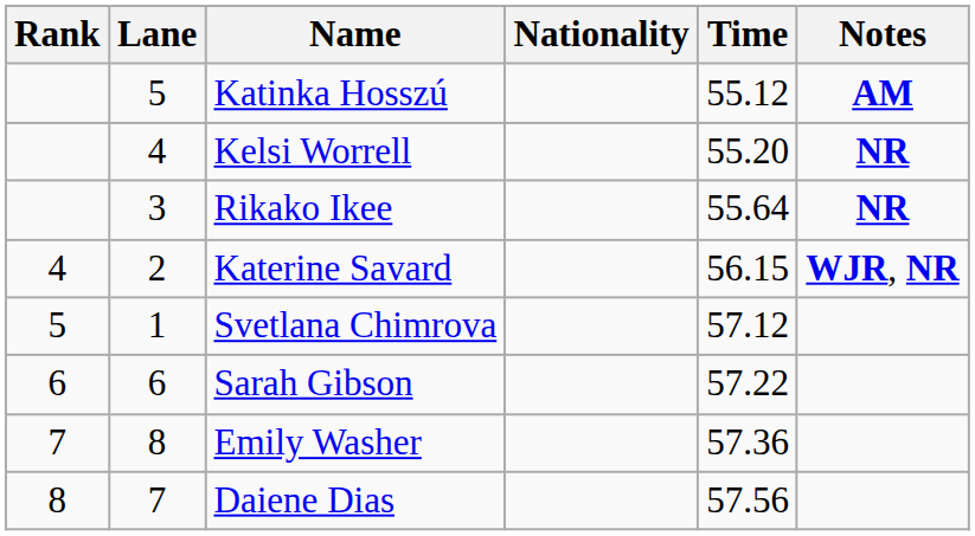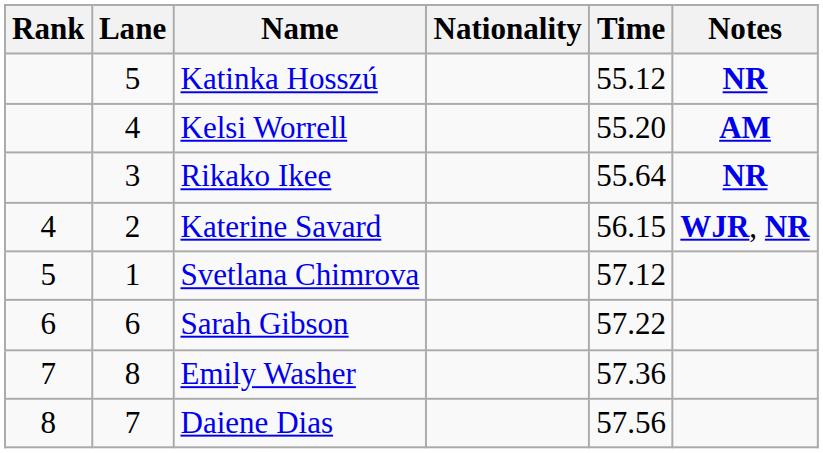 <table class="wikitable sortable" style="text-align:center">
 <tr>
 <th>Rank</th>
 <th>Lane</th>
 <th>Name</th>
 <th>Nationality</th>
 <th>Time</th>
 <th>Notes</th>
 </tr>
 <tr>
 <td></td>
 <td>5</td>
 <td align=left><a href='#'>Katinka Hosszú</a></td>
 <td align=left></td>
 <td>55.12</td>
-<td><strong><a href='#'>AM</a></strong></td>
+<td><strong><a href='#'>NR</a></strong></td>
 </tr>
 <tr>
 <td></td>
 <td>4</td>
 <td align=left><a href='#'>Kelsi Worrell</a></td>
 <td align=left></td>
 <td>55.20</td>
-<td><strong><a href='#'>NR</a></strong></td>
+<td><strong><a href='#'>AM</a></strong></td>
 </tr>
 <tr>
 <td></td>
 <td>3</td>
 <td align=left><a href='#'>Rikako Ikee</a></td>
 <td align=left></td>
 <td>55.64</td>
 <td><strong><a href='#'>NR</a></strong></td>
 </tr>
 <tr>
 <td>4</td>
 <td>2</td>
 <td align=left><a href='#'>Katerine Savard</a></td>
 <td align=left></td>
 <td>56.15</td>
 <td><strong><a href='#'>WJR</a></strong>, <strong><a href='#'>NR</a></strong></td>
 </tr>
 <tr>
 <td>5</td>
 <td>1</td>
 <td align=left><a href='#'>Svetlana Chimrova</a></td>
 <td align=left></td>
 <td>57.12</td>
 <td></td>
 </tr>
 <tr>
 <td>6</td>
 <td>6</td>
 <td align=left><a href='#'>Sarah Gibson</a></td>
 <td align=left></td>
 <td>57.22</td>
 <td></td>
 </tr>
 <tr>
 <td>7</td>
 <td>8</td>
 <td align=left><a href='#'>Emily Washer</a></td>
 <td align=left></td>
 <td>57.36</td>
 <td></td>
 </tr>
 <tr>
 <td>8</td>
 <td>7</td>
 <td align=left><a href='#'>Daiene Dias</a></td>
 <td align=left></td>
 <td>57.56</td>
 <td></td>
 </tr>
 </table>
